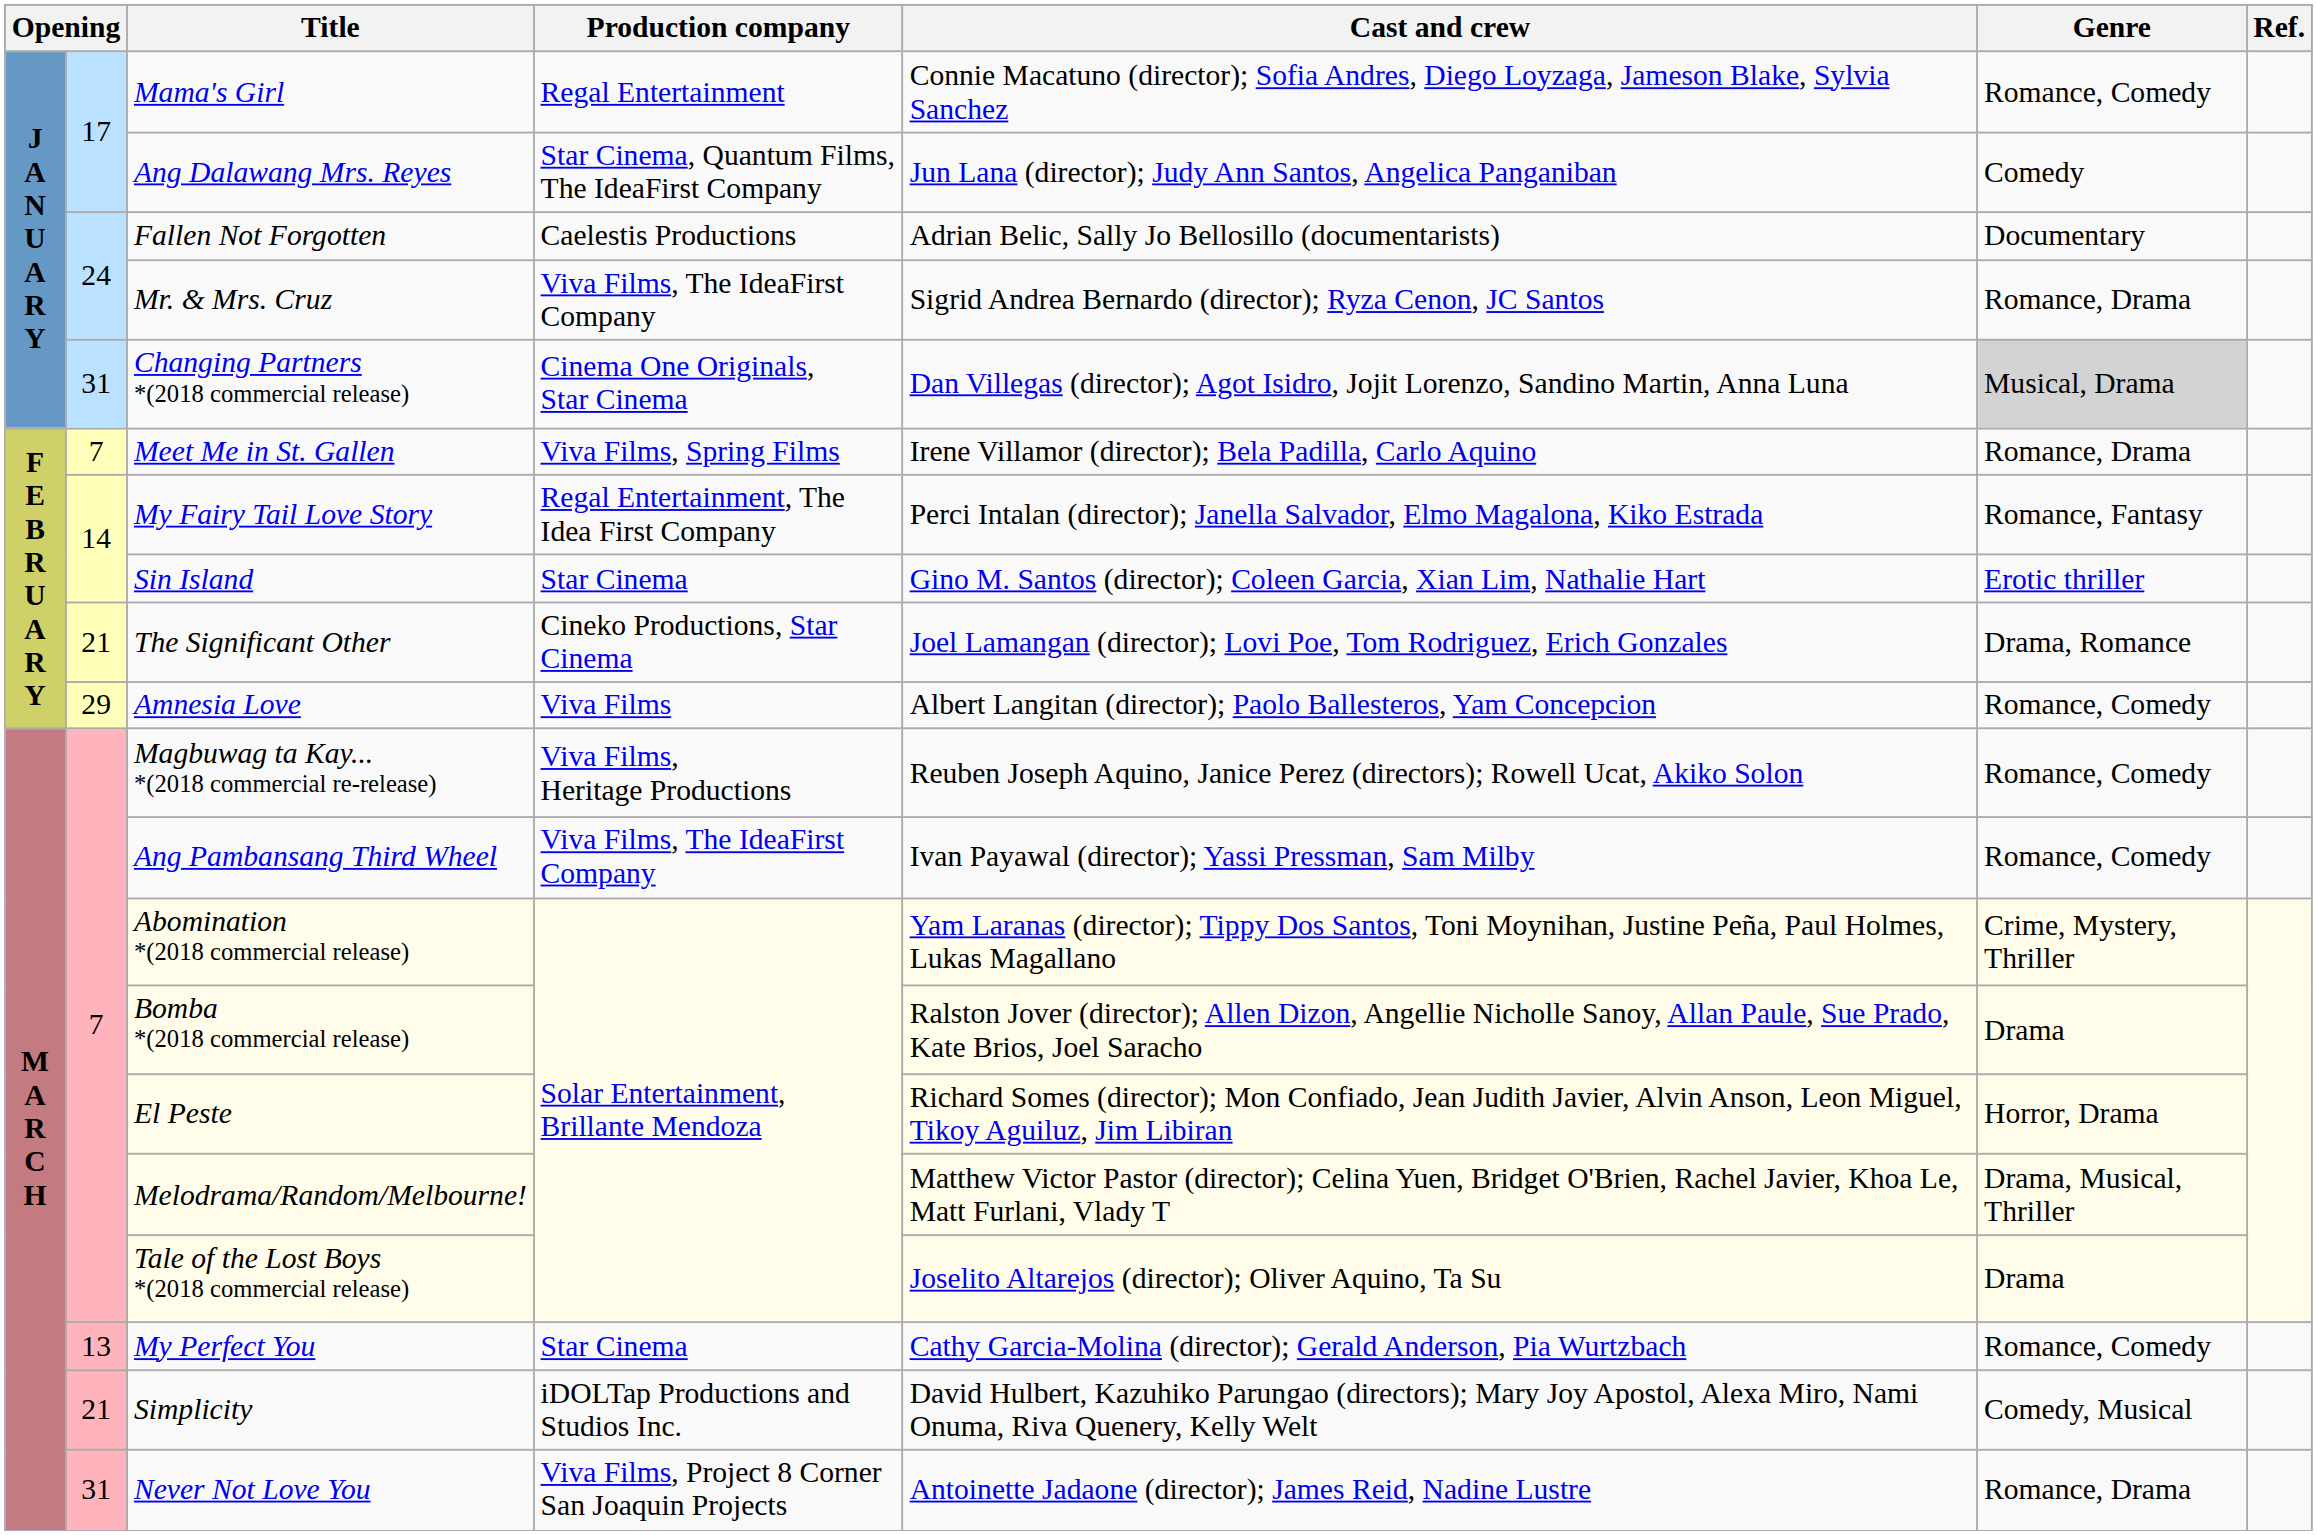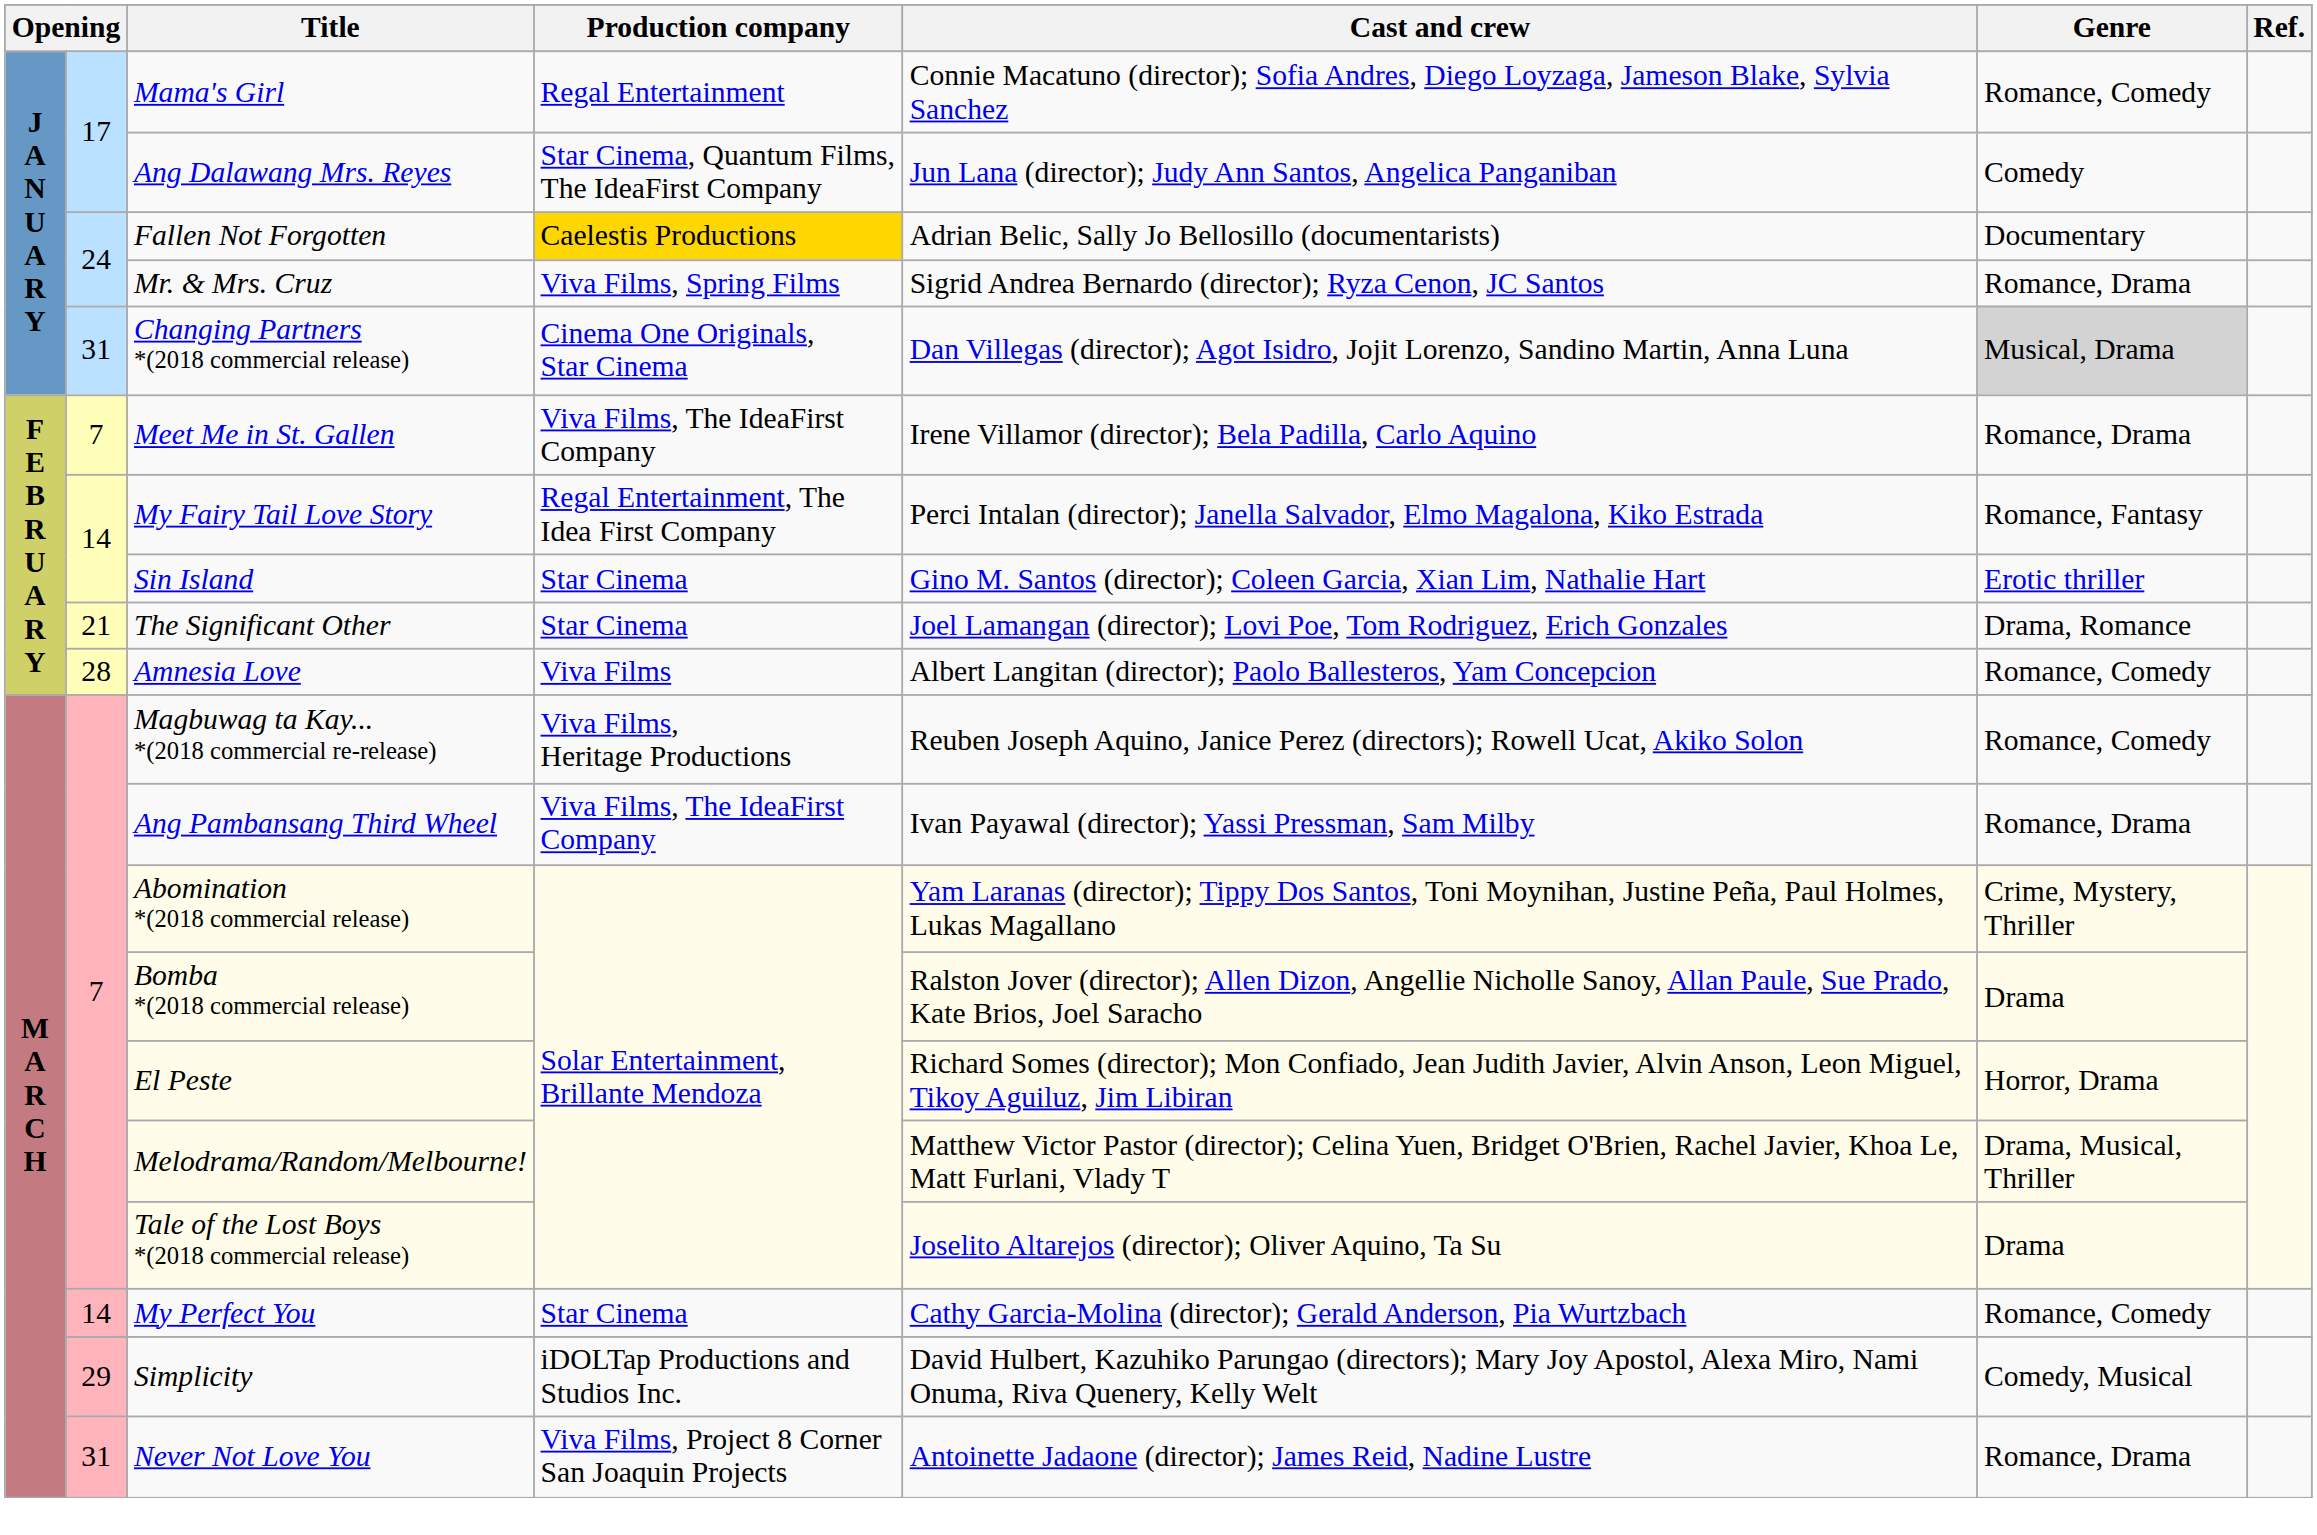 <table class="wikitable sortable" |+ "align=bottom" |>
 <tr style="background:#b0e0e6; text-align:center">
 <th colspan="2">Opening</th>
 <th style="width:17%">Title</th>
 <th style="width:16%">Production company</th>
 <th>Cast and crew</th>
 <th>Genre</th>
 <th style="width:1%">Ref.</th>
 </tr>
 <tr>
 <th rowspan="5" style="text-align:center; background:#6698c6; width:1%">J<br>A<br>N<br>U<br>A<br>R<br>Y</th>
 <td rowspan="2" style="text-align:center; background:#bae1ff; width:1%">17</td>
 <td><a href='#'><em>Mama's Girl</em></a></td>
 <td><a href='#'>Regal Entertainment</a></td>
 <td style="text-align:left;">Connie Macatuno (director); <a href='#'>Sofia Andres</a>, <a href='#'>Diego Loyzaga</a>, <a href='#'>Jameson Blake</a>, <a href='#'>Sylvia Sanchez</a></td>
 <td style="text-align:left;">Romance, Comedy</td>
 <td style="text-align:center;"></td>
 </tr>
 <tr>
 <td><em><a href='#'>Ang Dalawang Mrs. Reyes</a></em></td>
 <td><a href='#'>Star Cinema</a>, Quantum Films, The IdeaFirst Company</td>
 <td style="text-align:left;"><a href='#'>Jun Lana</a> (director); <a href='#'>Judy Ann Santos</a>, <a href='#'>Angelica Panganiban</a></td>
 <td style="text-align:left;">Comedy</td>
 <td style="text-align:center;"></td>
 </tr>
 <tr>
 <td rowspan="2" style="text-align:center; background:#bae1ff; width:1%">24</td>
 <td><em>Fallen Not Forgotten</em></td>
-<td>Caelestis Productions</td>
+<td style="background: gold;">Caelestis Productions</td>
 <td style="text-align:left;">Adrian Belic, Sally Jo Bellosillo (documentarists)</td>
 <td style="text-align:left;">Documentary</td>
 <td style="text-align:center;"></td>
 </tr>
 <tr>
 <td><em>Mr. & Mrs. Cruz</em></td>
-<td><a href='#'>Viva Films</a>, The IdeaFirst Company</td>
+<td><a href='#'>Viva Films</a>, <a href='#'>Spring Films</a></td>
 <td style="text-align:left;">Sigrid Andrea Bernardo (director); <a href='#'>Ryza Cenon</a>, <a href='#'>JC Santos</a></td>
 <td style="text-align:left;">Romance, Drama</td>
 <td style="text-align:center;"></td>
 </tr>
 <tr>
 <td rowspan="1" style="text-align:center; background:#bae1ff; width:1%">31</td>
 <td><em><a href='#'>Changing Partners</a></em> <br><sup>*(2018 commercial release)</sup></td>
 <td><a href='#'>Cinema One Originals</a>,<br><a href='#'>Star Cinema</a></td>
 <td style="text-align:left;"><a href='#'>Dan Villegas</a> (director); <a href='#'>Agot Isidro</a>, Jojit Lorenzo, Sandino Martin, Anna Luna</td>
 <td style="background: lightgrey; text-align:left;">Musical, Drama</td>
 <td style="text-align:center;"></td>
 </tr>
 <tr>
 <th rowspan="5" style="text-align:center; background:#d0d069; width:1%">F<br>E<br>B<br>R<br>U<br>A<br>R<br>Y</th>
 <td rowspan="1" style="text-align:center; background:#ffffba; width:1%">7</td>
 <td><em><a href='#'>Meet Me in St. Gallen</a></em></td>
-<td><a href='#'>Viva Films</a>, <a href='#'>Spring Films</a></td>
+<td><a href='#'>Viva Films</a>, The IdeaFirst Company</td>
 <td style="text-align:left;">Irene Villamor (director); <a href='#'>Bela Padilla</a>, <a href='#'>Carlo Aquino</a></td>
 <td style="text-align:left;">Romance, Drama</td>
 <td style="text-align:center;"></td>
 </tr>
 <tr>
 <td rowspan="2" style="text-align:center; background:#ffffba; width:1%">14</td>
 <td><em><a href='#'>My Fairy Tail Love Story</a></em></td>
 <td><a href='#'>Regal Entertainment</a>, The Idea First Company</td>
 <td style="text-align:left;">Perci Intalan (director); <a href='#'>Janella Salvador</a>, <a href='#'>Elmo Magalona</a>, <a href='#'>Kiko Estrada</a></td>
 <td style="text-align:left;">Romance, Fantasy</td>
 <td style="text-align:center;"></td>
 </tr>
 <tr>
 <td><em><a href='#'>Sin Island</a></em></td>
 <td><a href='#'>Star Cinema</a></td>
 <td style="text-align:left;"><a href='#'>Gino M. Santos</a> (director); <a href='#'>Coleen Garcia</a>, <a href='#'>Xian Lim</a>, <a href='#'>Nathalie Hart</a></td>
 <td style="text-align:left;"><a href='#'>Erotic thriller</a></td>
 <td style="text-align:center;"></td>
 </tr>
 <tr>
 <td rowspan="1" style="text-align:center; background:#ffffba; width:1%">21</td>
 <td><em>The Significant Other</em></td>
-<td>Cineko Productions, <a href='#'>Star Cinema</a></td>
+<td><a href='#'>Star Cinema</a></td>
 <td><a href='#'>Joel Lamangan</a> (director); <a href='#'>Lovi Poe</a>, <a href='#'>Tom Rodriguez</a>, <a href='#'>Erich Gonzales</a></td>
 <td>Drama, Romance</td>
 <td style="text-align:center;"></td>
 </tr>
 <tr>
-<td rowspan="1" style="text-align:center; background:#ffffba; width:1%">29</td>
+<td rowspan="1" style="text-align:center; background:#ffffba; width:1%">28</td>
 <td><em><a href='#'>Amnesia Love</a></em></td>
 <td><a href='#'>Viva Films</a></td>
 <td style="text-align:left;">Albert Langitan (director); <a href='#'>Paolo Ballesteros</a>, <a href='#'>Yam Concepcion</a></td>
 <td style="text-align:left;">Romance, Comedy</td>
 <td style="text-align:center;"></td>
 </tr>
 <tr>
 <th rowspan="10" style="text-align:center; background:#c47a81; width:1%">M<br>A<br>R<br>C<br>H</th>
 <td rowspan="7" style="text-align:center; background:#ffb3ba; width:1%">7</td>
 <td><em>Magbuwag ta Kay...</em> <br><sup>*(2018 commercial re-release)</sup></td>
 <td><a href='#'>Viva Films</a>,<br>Heritage Productions</td>
 <td style="text-align:left;">Reuben Joseph Aquino, Janice Perez (directors); Rowell Ucat, <a href='#'>Akiko Solon</a></td>
 <td style="text-align:left;">Romance, Comedy</td>
 <td style="text-align:center;"></td>
 </tr>
 <tr>
 <td><em><a href='#'>Ang Pambansang Third Wheel</a></em></td>
 <td><a href='#'>Viva Films</a>, <a href='#'>The IdeaFirst Company</a></td>
 <td style="text-align:left;">Ivan Payawal (director); <a href='#'>Yassi Pressman</a>, <a href='#'>Sam Milby</a></td>
-<td style="text-align:left;">Romance, Comedy</td>
+<td style="text-align:left;">Romance, Drama</td>
 <td style="text-align:center;"></td>
 </tr>
 <tr>
 <td style="background:#fffde9;"><em>Abomination</em> <br><sup>*(2018 commercial release)</sup></td>
 <td style="background:#fffde9;" rowspan=5><a href='#'>Solar Entertainment</a>,<br><a href='#'>Brillante Mendoza</a></td>
 <td style="background:#fffde9;"><a href='#'>Yam Laranas</a> (director); <a href='#'>Tippy Dos Santos</a>, Toni Moynihan, Justine Peña, Paul Holmes, Lukas Magallano</td>
 <td style="background:#fffde9;">Crime, Mystery, Thriller</td>
 <td style="background:#fffde9; ; text-align:center;" rowspan=5></td>
 </tr>
 <tr style="background:#fffde9;">
 <td><em>Bomba</em> <br><sup>*(2018 commercial release)</sup></td>
 <td>Ralston Jover (director); <a href='#'>Allen Dizon</a>, Angellie Nicholle Sanoy, <a href='#'>Allan Paule</a>, <a href='#'>Sue Prado</a>, Kate Brios, Joel Saracho</td>
 <td>Drama</td>
 </tr>
 <tr style="background:#fffde9;">
 <td><em>El Peste</em></td>
 <td>Richard Somes (director); Mon Confiado, Jean Judith Javier, Alvin Anson, Leon Miguel, <a href='#'>Tikoy Aguiluz</a>, <a href='#'>Jim Libiran</a></td>
 <td>Horror, Drama</td>
 </tr>
 <tr style="background:#fffde9;">
 <td><em>Melodrama/Random/Melbourne!</em></td>
 <td>Matthew Victor Pastor (director); Celina Yuen, Bridget O'Brien, Rachel Javier, Khoa Le, Matt Furlani, Vlady T</td>
 <td>Drama, Musical, Thriller</td>
 </tr>
 <tr style="background:#fffde9;">
 <td><em>Tale of the Lost Boys</em> <br><sup>*(2018 commercial release)</sup></td>
 <td><a href='#'>Joselito Altarejos</a> (director); Oliver Aquino, Ta Su</td>
 <td>Drama</td>
 </tr>
 <tr>
-<td rowspan="1" style="text-align:center; background:#ffb3ba; width:1%">13</td>
+<td rowspan="1" style="text-align:center; background:#ffb3ba; width:1%">14</td>
 <td><em><a href='#'>My Perfect You</a></em></td>
 <td><a href='#'>Star Cinema</a></td>
 <td style="text-align:left;"><a href='#'>Cathy Garcia-Molina</a> (director); <a href='#'>Gerald Anderson</a>, <a href='#'>Pia Wurtzbach</a></td>
 <td style="text-align:left;">Romance, Comedy</td>
 <td style="text-align:center;"></td>
 </tr>
 <tr>
-<td rowspan="1" style="text-align:center; background:#ffb3ba; width:1%">21</td>
+<td rowspan="1" style="text-align:center; background:#ffb3ba; width:1%">29</td>
 <td><em>Simplicity</em></td>
 <td>iDOLTap Productions and Studios Inc.</td>
 <td style="text-align:left;">David Hulbert, Kazuhiko Parungao (directors); Mary Joy Apostol, Alexa Miro, Nami Onuma, Riva Quenery, Kelly Welt</td>
 <td style="text-align:left;">Comedy, Musical</td>
 <td style="text-align:center;"></td>
 </tr>
 <tr>
 <td rowspan="1" style="text-align:center; background:#ffb3ba; width:1%">31</td>
 <td><em><a href='#'>Never Not Love You</a></em></td>
 <td><a href='#'>Viva Films</a>, Project 8 Corner San Joaquin Projects</td>
 <td style="text-align:left;"><a href='#'>Antoinette Jadaone</a> (director); <a href='#'>James Reid</a>, <a href='#'>Nadine Lustre</a></td>
 <td style="text-align:left;">Romance, Drama</td>
 <td style="text-align:center;"></td>
 </tr>
 <tr>
 </tr>
 </table>
